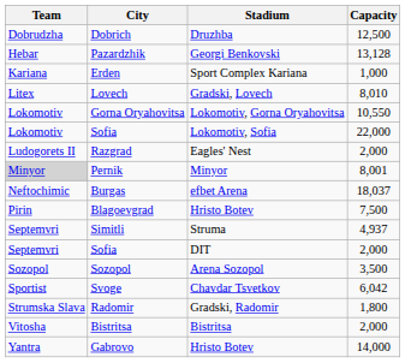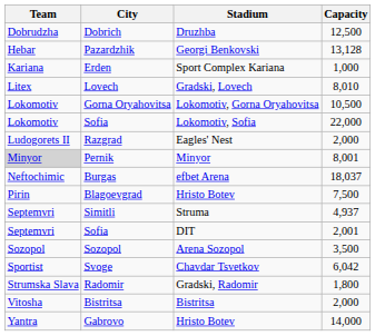 <table class="wikitable sortable">
 <tr>
 <th>Team</th>
 <th>City</th>
 <th>Stadium</th>
 <th>Capacity</th>
 </tr>
 <tr>
 <td><a href='#'>Dobrudzha</a></td>
 <td><a href='#'>Dobrich</a></td>
 <td><a href='#'>Druzhba</a></td>
 <td align=center>12,500</td>
 </tr>
 <tr>
 <td><a href='#'>Hebar</a></td>
 <td><a href='#'>Pazardzhik</a></td>
 <td><a href='#'>Georgi Benkovski</a></td>
 <td align=center>13,128</td>
 </tr>
 <tr>
 <td><a href='#'>Kariana</a></td>
 <td><a href='#'>Erden</a></td>
 <td>Sport Complex Kariana</td>
 <td align=center>1,000</td>
 </tr>
 <tr>
 <td><a href='#'>Litex</a></td>
 <td><a href='#'>Lovech</a></td>
 <td><a href='#'>Gradski</a>, <a href='#'>Lovech</a></td>
 <td align=center>8,010</td>
 </tr>
 <tr>
 <td><a href='#'>Lokomotiv</a></td>
 <td><a href='#'>Gorna Oryahovitsa</a></td>
 <td><a href='#'>Lokomotiv</a>, <a href='#'>Gorna Oryahovitsa</a></td>
-<td align=center>10,550</td>
+<td align=center>10,500</td>
 </tr>
 <tr>
 <td><a href='#'>Lokomotiv</a></td>
 <td><a href='#'>Sofia</a></td>
 <td><a href='#'>Lokomotiv</a>, <a href='#'>Sofia</a></td>
 <td align=center>22,000</td>
 </tr>
 <tr>
 <td><a href='#'>Ludogorets II</a></td>
 <td><a href='#'>Razgrad</a></td>
 <td>Eagles' Nest</td>
 <td align="center">2,000</td>
 </tr>
 <tr>
 <td style="background: lightgrey;"><a href='#'>Minyor</a></td>
 <td><a href='#'>Pernik</a></td>
 <td><a href='#'>Minyor</a></td>
 <td align="center">8,001</td>
 </tr>
 <tr>
 <td><a href='#'>Neftochimic</a></td>
 <td><a href='#'>Burgas</a></td>
 <td><a href='#'>efbet Arena</a></td>
 <td align="center">18,037</td>
 </tr>
 <tr>
 <td><a href='#'>Pirin</a></td>
 <td><a href='#'>Blagoevgrad</a></td>
 <td><a href='#'>Hristo Botev</a></td>
 <td align=center>7,500</td>
 </tr>
 <tr>
 <td><a href='#'>Septemvri</a></td>
 <td><a href='#'>Simitli</a></td>
 <td>Struma</td>
 <td align=center>4,937</td>
 </tr>
 <tr>
 <td><a href='#'>Septemvri</a></td>
 <td><a href='#'>Sofia</a></td>
 <td>DIT</td>
-<td align=center>2,000</td>
+<td align=center>2,001</td>
 </tr>
 <tr>
 <td><a href='#'>Sozopol</a></td>
 <td><a href='#'>Sozopol</a></td>
 <td><a href='#'>Arena Sozopol</a></td>
 <td align=center>3,500</td>
 </tr>
 <tr>
 <td><a href='#'>Sportist</a></td>
 <td><a href='#'>Svoge</a></td>
 <td><a href='#'>Chavdar Tsvetkov</a></td>
 <td align=center>6,042</td>
 </tr>
 <tr>
 <td><a href='#'>Strumska Slava</a></td>
 <td><a href='#'>Radomir</a></td>
 <td>Gradski, <a href='#'>Radomir</a></td>
 <td align=center>1,800</td>
 </tr>
 <tr>
 <td><a href='#'>Vitosha</a></td>
 <td><a href='#'>Bistritsa</a></td>
 <td><a href='#'>Bistritsa</a></td>
 <td align=center>2,000</td>
 </tr>
 <tr>
 <td><a href='#'>Yantra</a></td>
 <td><a href='#'>Gabrovo</a></td>
 <td><a href='#'>Hristo Botev</a></td>
 <td align=center>14,000</td>
 </tr>
 </table>
